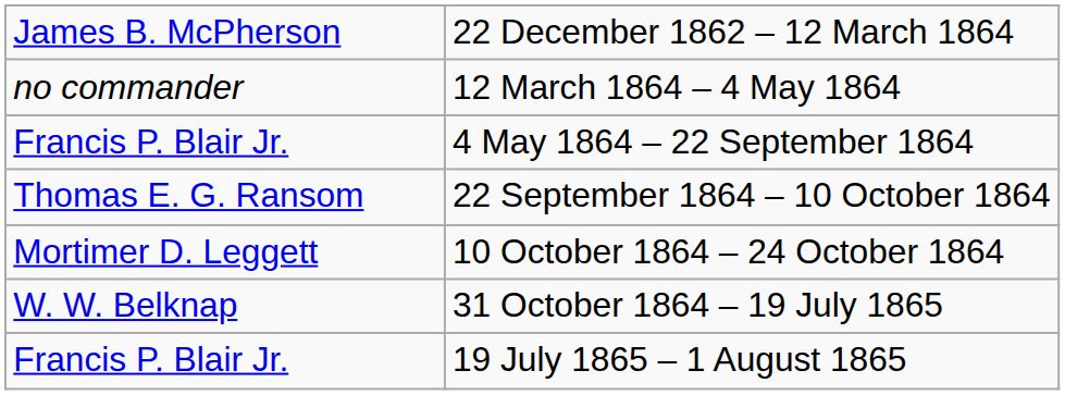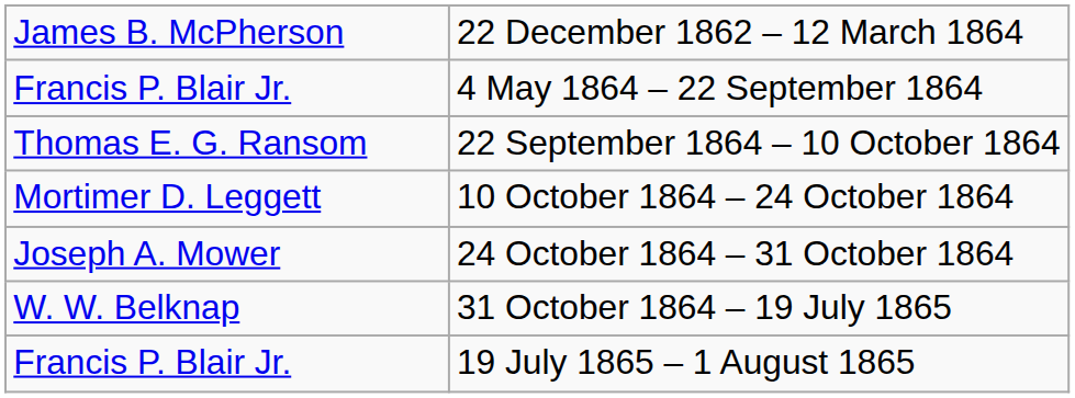 <table class="wikitable">
 <tr>
 <td><a href='#'>James B. McPherson</a>          </td>
 <td>22 December 1862 – 12 March 1864</td>
-</tr>
-<tr>
-<td><em>no commander</em></td>
-<td>12 March 1864 – 4 May 1864</td>
 </tr>
 <tr>
 <td><a href='#'>Francis P. Blair Jr.</a></td>
 <td>4 May 1864 – 22 September 1864</td>
 </tr>
 <tr>
 <td><a href='#'>Thomas E. G. Ransom</a></td>
 <td>22 September 1864 – 10 October 1864</td>
 </tr>
 <tr>
 <td><a href='#'>Mortimer D. Leggett</a></td>
 <td>10 October 1864 – 24 October 1864</td>
 </tr>
 <tr>
+<td><a href='#'>Joseph A. Mower</a></td>
+<td>24 October 1864 – 31 October 1864</td>
+</tr>
+<tr>
 <td><a href='#'>W. W. Belknap</a></td>
 <td>31 October 1864 – 19 July 1865</td>
 </tr>
 <tr>
 <td><a href='#'>Francis P. Blair Jr.</a></td>
 <td>19 July 1865 – 1 August 1865</td>
 </tr>
 </table>
